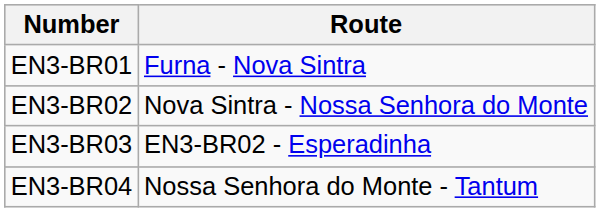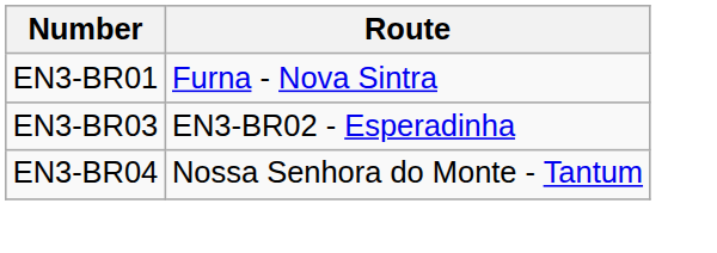 <table class="wikitable">
 <tr>
 <th>Number</th>
 <th>Route</th>
 </tr>
 <tr>
 <td>EN3-BR01</td>
 <td><a href='#'>Furna</a> - <a href='#'>Nova Sintra</a></td>
 </tr>
 <tr>
-<td>EN3-BR02</td>
-<td>Nova Sintra - <a href='#'>Nossa Senhora do Monte</a></td>
-</tr>
-<tr>
 <td>EN3-BR03</td>
 <td>EN3-BR02 - <a href='#'>Esperadinha</a></td>
 </tr>
 <tr>
 <td>EN3-BR04</td>
 <td>Nossa Senhora do Monte - <a href='#'>Tantum</a></td>
 </tr>
 </table>
